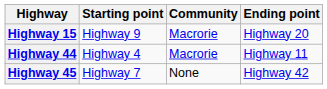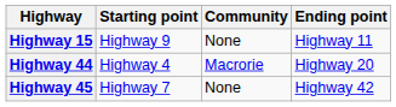 <table class="wikitable"  style="margin:0 auto;">
 <tr>
 <th>Highway</th>
 <th>Starting point</th>
 <th>Community</th>
 <th>Ending point</th>
 </tr>
 <tr>
 <th><a href='#'>Highway 15</a></th>
 <td><a href='#'>Highway 9</a></td>
-<td><a href='#'>Macrorie</a></td>
-<td><a href='#'>Highway 20</a></td>
+<td>None</td>
+<td><a href='#'>Highway 11</a></td>
 </tr>
 <tr>
 <th><a href='#'>Highway 44</a></th>
 <td><a href='#'>Highway 4</a></td>
 <td><a href='#'>Macrorie</a></td>
-<td><a href='#'>Highway 11</a></td>
+<td><a href='#'>Highway 20</a></td>
 </tr>
 <tr>
 <th><a href='#'>Highway 45</a></th>
 <td><a href='#'>Highway 7</a></td>
 <td>None</td>
 <td><a href='#'>Highway 42</a></td>
 </tr>
 </table>
